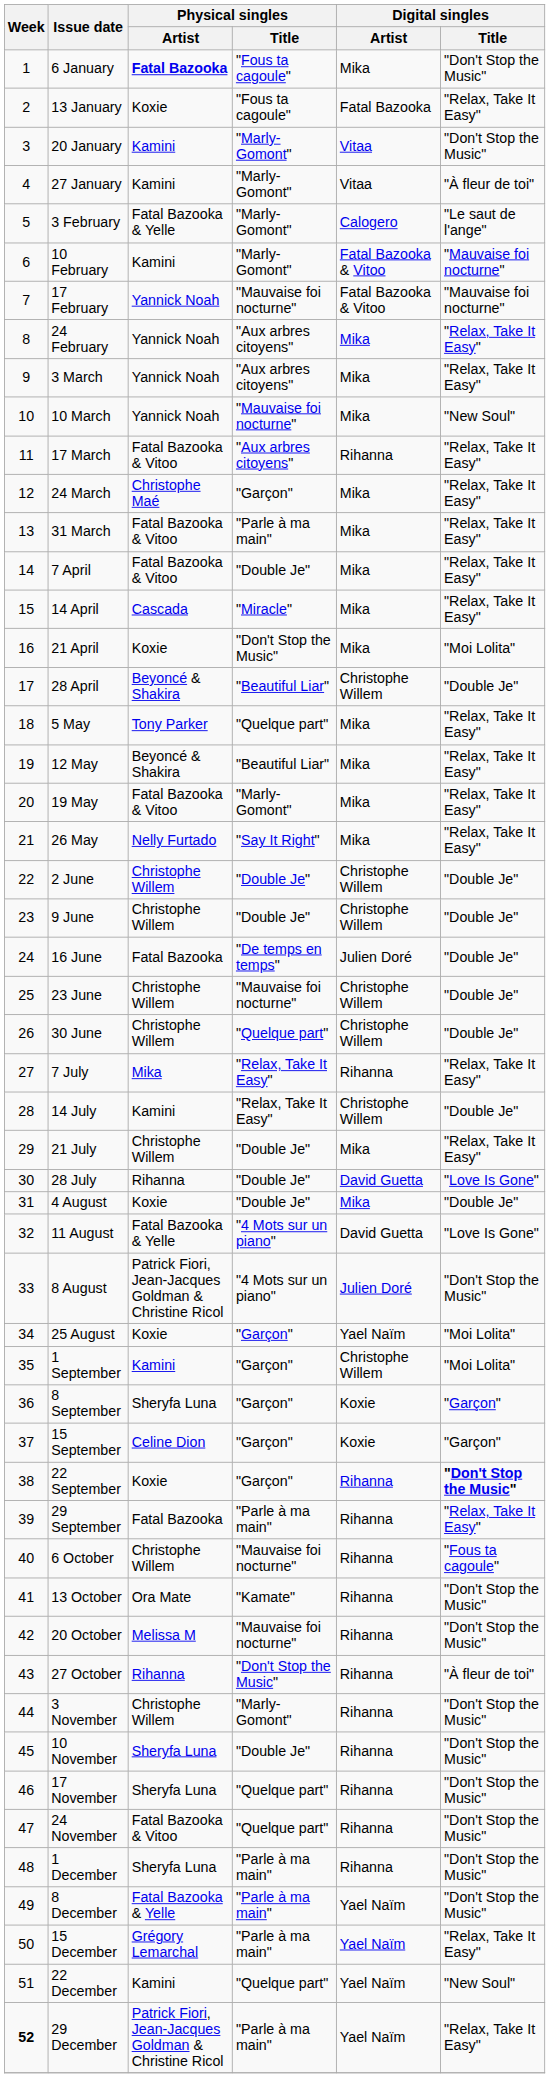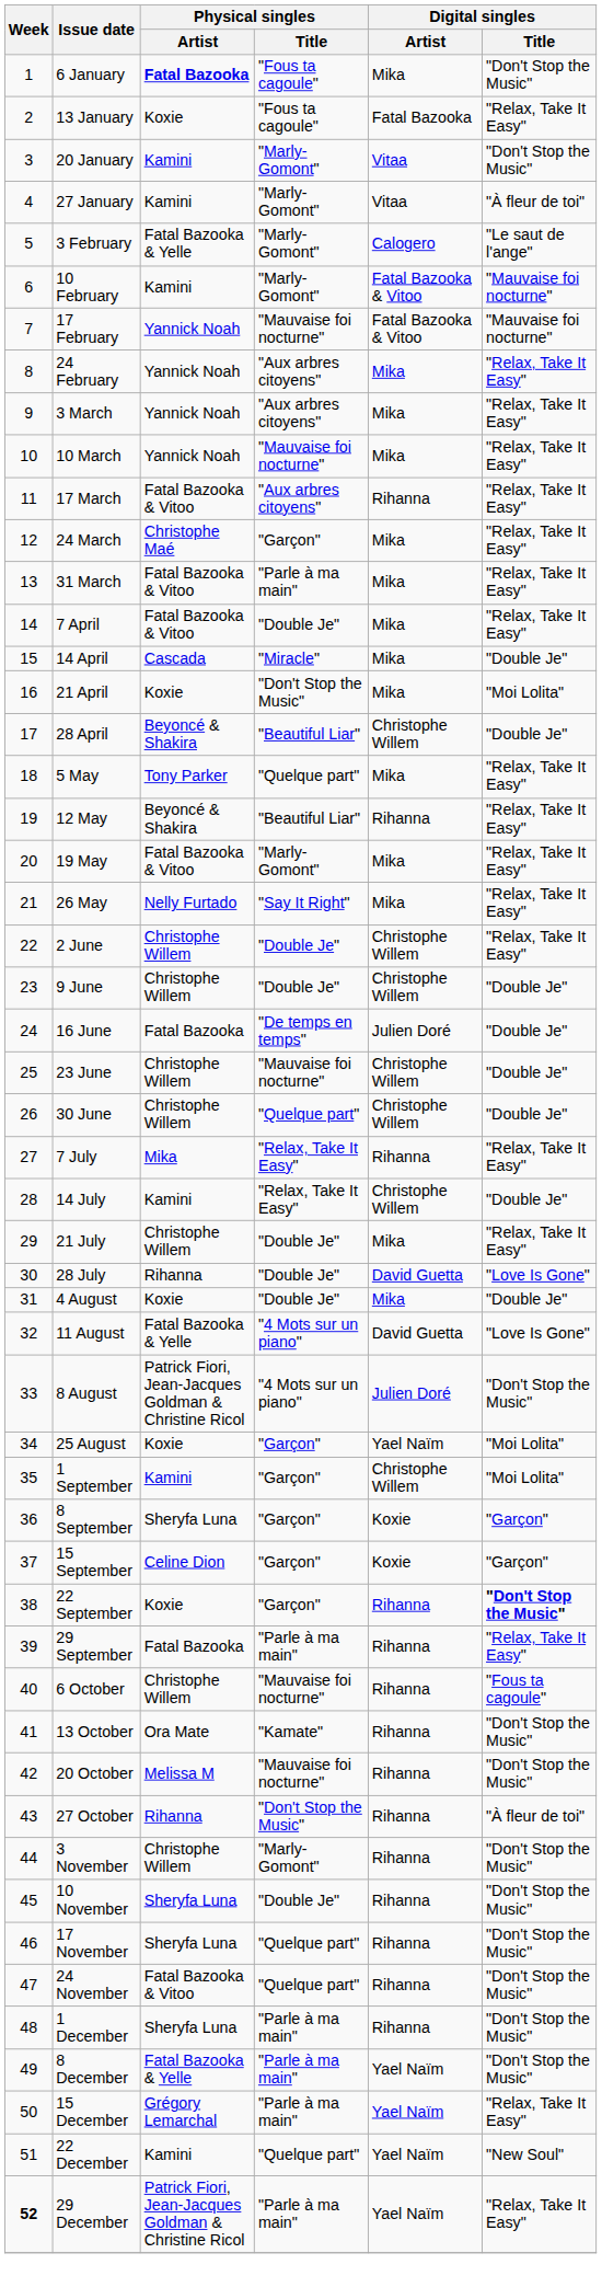 <table class="wikitable">
 <tr>
 <th rowspan="2" width="5%">Week</th>
 <th rowspan="2" width="15%">Issue date</th>
 <th colspan="2" width="40%">Physical singles</th>
 <th colspan="2" width="40%">Digital singles</th>
 </tr>
 <tr>
 <th width="20%">Artist</th>
 <th width="20%">Title</th>
 <th width="20%">Artist</th>
 <th width="20%">Title</th>
 </tr>
 <tr>
 <td align="center">1</td>
 <td>6 January</td>
 <td><strong><a href='#'>Fatal Bazooka</a></strong></td>
 <td>"<a href='#'>Fous ta cagoule</a>"</td>
 <td>Mika</td>
 <td>"Don't Stop the Music"</td>
 </tr>
 <tr>
 <td align="center">2</td>
 <td>13 January</td>
 <td>Koxie</td>
 <td>"Fous ta cagoule"</td>
 <td>Fatal Bazooka</td>
 <td>"Relax, Take It Easy"</td>
 </tr>
 <tr>
 <td align="center">3</td>
 <td>20 January</td>
 <td><a href='#'>Kamini</a></td>
 <td>"<a href='#'>Marly-Gomont</a>"</td>
 <td><a href='#'>Vitaa</a></td>
 <td>"Don't Stop the Music"</td>
 </tr>
 <tr>
 <td align="center">4</td>
 <td>27 January</td>
 <td>Kamini</td>
 <td>"Marly-Gomont"</td>
 <td>Vitaa</td>
 <td>"À fleur de toi"</td>
 </tr>
 <tr>
 <td align="center">5</td>
 <td>3 February</td>
 <td>Fatal Bazooka & Yelle</td>
 <td>"Marly-Gomont"</td>
 <td><a href='#'>Calogero</a></td>
 <td>"Le saut de l'ange"</td>
 </tr>
 <tr>
 <td align="center">6</td>
 <td>10 February</td>
 <td>Kamini</td>
 <td>"Marly-Gomont"</td>
 <td><a href='#'>Fatal Bazooka</a> & <a href='#'>Vitoo</a></td>
 <td>"<a href='#'>Mauvaise foi nocturne</a>"</td>
 </tr>
 <tr>
 <td align="center">7</td>
 <td>17 February</td>
 <td><a href='#'>Yannick Noah</a></td>
 <td>"Mauvaise foi nocturne"</td>
 <td>Fatal Bazooka & Vitoo</td>
 <td>"Mauvaise foi nocturne"</td>
 </tr>
 <tr>
 <td align="center">8</td>
 <td>24 February</td>
 <td>Yannick Noah</td>
 <td>"Aux arbres citoyens"</td>
 <td><a href='#'>Mika</a></td>
 <td>"<a href='#'>Relax, Take It Easy</a>"</td>
 </tr>
 <tr>
 <td align="center">9</td>
 <td>3 March</td>
 <td>Yannick Noah</td>
 <td>"Aux arbres citoyens"</td>
 <td>Mika</td>
 <td>"Relax, Take It Easy"</td>
 </tr>
 <tr>
 <td align="center">10</td>
 <td>10 March</td>
 <td>Yannick Noah</td>
 <td>"<a href='#'>Mauvaise foi nocturne</a>"</td>
 <td>Mika</td>
-<td>"New Soul"</td>
+<td>"Relax, Take It Easy"</td>
 </tr>
 <tr>
 <td align="center">11</td>
 <td>17 March</td>
 <td>Fatal Bazooka & Vitoo</td>
 <td>"<a href='#'>Aux arbres citoyens</a>"</td>
 <td>Rihanna</td>
 <td>"Relax, Take It Easy"</td>
 </tr>
 <tr>
 <td align="center">12</td>
 <td>24 March</td>
 <td><a href='#'>Christophe Maé</a></td>
 <td>"Garçon"</td>
 <td>Mika</td>
 <td>"Relax, Take It Easy"</td>
 </tr>
 <tr>
 <td align="center">13</td>
 <td>31 March</td>
 <td>Fatal Bazooka & Vitoo</td>
 <td>"Parle à ma main"</td>
 <td>Mika</td>
 <td>"Relax, Take It Easy"</td>
 </tr>
 <tr>
 <td align="center">14</td>
 <td>7 April</td>
 <td>Fatal Bazooka & Vitoo</td>
 <td>"Double Je"</td>
 <td>Mika</td>
 <td>"Relax, Take It Easy"</td>
 </tr>
 <tr>
 <td align="center">15</td>
 <td>14 April</td>
 <td><a href='#'>Cascada</a></td>
 <td>"<a href='#'>Miracle</a>"</td>
 <td>Mika</td>
-<td>"Relax, Take It Easy"</td>
+<td>"Double Je"</td>
 </tr>
 <tr>
 <td align="center">16</td>
 <td>21 April</td>
 <td>Koxie</td>
 <td>"Don't Stop the Music"</td>
 <td>Mika</td>
 <td>"Moi Lolita"</td>
 </tr>
 <tr>
 <td align="center">17</td>
 <td>28 April</td>
 <td><a href='#'>Beyoncé</a> & <a href='#'>Shakira</a></td>
 <td>"<a href='#'>Beautiful Liar</a>"</td>
 <td>Christophe Willem</td>
 <td>"Double Je"</td>
 </tr>
 <tr>
 <td align="center">18</td>
 <td>5 May</td>
 <td><a href='#'>Tony Parker</a></td>
 <td>"Quelque part"</td>
 <td>Mika</td>
 <td>"Relax, Take It Easy"</td>
 </tr>
 <tr>
 <td align="center">19</td>
 <td>12 May</td>
 <td>Beyoncé & Shakira</td>
 <td>"Beautiful Liar"</td>
-<td>Mika</td>
+<td>Rihanna</td>
 <td>"Relax, Take It Easy"</td>
 </tr>
 <tr>
 <td align="center">20</td>
 <td>19 May</td>
 <td>Fatal Bazooka & Vitoo</td>
 <td>"Marly-Gomont"</td>
 <td>Mika</td>
 <td>"Relax, Take It Easy"</td>
 </tr>
 <tr>
 <td align="center">21</td>
 <td>26 May</td>
 <td><a href='#'>Nelly Furtado</a></td>
 <td>"<a href='#'>Say It Right</a>"</td>
 <td>Mika</td>
 <td>"Relax, Take It Easy"</td>
 </tr>
 <tr>
 <td align="center">22</td>
 <td>2 June</td>
 <td><a href='#'>Christophe Willem</a></td>
 <td>"<a href='#'>Double Je</a>"</td>
 <td>Christophe Willem</td>
-<td>"Double Je"</td>
+<td>"Relax, Take It Easy"</td>
 </tr>
 <tr>
 <td align="center">23</td>
 <td>9 June</td>
 <td>Christophe Willem</td>
 <td>"Double Je"</td>
 <td>Christophe Willem</td>
 <td>"Double Je"</td>
 </tr>
 <tr>
 <td align="center">24</td>
 <td>16 June</td>
 <td>Fatal Bazooka</td>
 <td>"<a href='#'>De temps en temps</a>"</td>
 <td>Julien Doré</td>
 <td>"Double Je"</td>
 </tr>
 <tr>
 <td align="center">25</td>
 <td>23 June</td>
 <td>Christophe Willem</td>
 <td>"Mauvaise foi nocturne"</td>
 <td>Christophe Willem</td>
 <td>"Double Je"</td>
 </tr>
 <tr>
 <td align="center">26</td>
 <td>30 June</td>
 <td>Christophe Willem</td>
 <td>"<a href='#'>Quelque part</a>"</td>
 <td>Christophe Willem</td>
 <td>"Double Je"</td>
 </tr>
 <tr>
 <td align="center">27</td>
 <td>7 July</td>
 <td><a href='#'>Mika</a></td>
 <td>"<a href='#'>Relax, Take It Easy</a>"</td>
 <td>Rihanna</td>
 <td>"Relax, Take It Easy"</td>
 </tr>
 <tr>
 <td align="center">28</td>
 <td>14 July</td>
 <td>Kamini</td>
 <td>"Relax, Take It Easy"</td>
 <td>Christophe Willem</td>
 <td>"Double Je"</td>
 </tr>
 <tr>
 <td align="center">29</td>
 <td>21 July</td>
 <td>Christophe Willem</td>
 <td>"Double Je"</td>
 <td>Mika</td>
 <td>"Relax, Take It Easy"</td>
 </tr>
 <tr>
 <td align="center">30</td>
 <td>28 July</td>
 <td>Rihanna</td>
 <td>"Double Je"</td>
 <td><a href='#'>David Guetta</a></td>
 <td>"<a href='#'>Love Is Gone</a>"</td>
 </tr>
 <tr>
 <td align="center">31</td>
 <td>4 August</td>
 <td>Koxie</td>
 <td>"Double Je"</td>
 <td><a href='#'>Mika</a></td>
 <td>"Double Je"</td>
 </tr>
 <tr>
 <td align="center">32</td>
 <td>11 August</td>
 <td>Fatal Bazooka & Yelle</td>
 <td>"<a href='#'>4 Mots sur un piano</a>"</td>
 <td>David Guetta</td>
 <td>"Love Is Gone"</td>
 </tr>
 <tr>
 <td align="center">33</td>
 <td>8 August</td>
 <td>Patrick Fiori, Jean-Jacques Goldman & Christine Ricol</td>
 <td>"4 Mots sur un piano"</td>
 <td><a href='#'>Julien Doré</a></td>
 <td>"Don't Stop the Music"</td>
 </tr>
 <tr>
 <td align="center">34</td>
 <td>25 August</td>
 <td>Koxie</td>
 <td>"<a href='#'>Garçon</a>"</td>
 <td>Yael Naïm</td>
 <td>"Moi Lolita"</td>
 </tr>
 <tr>
 <td align="center">35</td>
 <td>1 September</td>
 <td><a href='#'>Kamini</a></td>
 <td>"Garçon"</td>
 <td>Christophe Willem</td>
 <td>"Moi Lolita"</td>
 </tr>
 <tr>
 <td align="center">36</td>
 <td>8 September</td>
 <td>Sheryfa Luna</td>
 <td>"Garçon"</td>
 <td>Koxie</td>
 <td>"<a href='#'>Garçon</a>"</td>
 </tr>
 <tr>
 <td align="center">37</td>
 <td>15 September</td>
 <td><a href='#'>Celine Dion</a></td>
 <td>"Garçon"</td>
 <td>Koxie</td>
 <td>"Garçon"</td>
 </tr>
 <tr>
 <td align="center">38</td>
 <td>22 September</td>
 <td>Koxie</td>
 <td>"Garçon"</td>
 <td><a href='#'>Rihanna</a></td>
 <td><strong>"<a href='#'>Don't Stop the Music</a>"</strong></td>
 </tr>
 <tr>
 <td align="center">39</td>
 <td>29 September</td>
 <td>Fatal Bazooka</td>
 <td>"Parle à ma main"</td>
 <td>Rihanna</td>
 <td>"<a href='#'>Relax, Take It Easy</a>"</td>
 </tr>
 <tr>
 <td align="center">40</td>
 <td>6 October</td>
 <td>Christophe Willem</td>
 <td>"Mauvaise foi nocturne"</td>
 <td>Rihanna</td>
 <td>"<a href='#'>Fous ta cagoule</a>"</td>
 </tr>
 <tr>
 <td align="center">41</td>
 <td>13 October</td>
 <td>Ora Mate</td>
 <td>"Kamate"</td>
 <td>Rihanna</td>
 <td>"Don't Stop the Music"</td>
 </tr>
 <tr>
 <td align="center">42</td>
 <td>20 October</td>
 <td><a href='#'>Melissa M</a></td>
 <td>"Mauvaise foi nocturne"</td>
 <td>Rihanna</td>
 <td>"Don't Stop the Music"</td>
 </tr>
 <tr>
 <td align="center">43</td>
 <td>27 October</td>
 <td><a href='#'>Rihanna</a></td>
 <td>"<a href='#'>Don't Stop the Music</a>"</td>
 <td>Rihanna</td>
 <td>"À fleur de toi"</td>
 </tr>
 <tr>
 <td align="center">44</td>
 <td>3 November</td>
 <td>Christophe Willem</td>
 <td>"Marly-Gomont"</td>
 <td>Rihanna</td>
 <td>"Don't Stop the Music"</td>
 </tr>
 <tr>
 <td align="center">45</td>
 <td>10 November</td>
 <td><a href='#'>Sheryfa Luna</a></td>
 <td>"Double Je"</td>
 <td>Rihanna</td>
 <td>"Don't Stop the Music"</td>
 </tr>
 <tr>
 <td align="center">46</td>
 <td>17 November</td>
 <td>Sheryfa Luna</td>
 <td>"Quelque part"</td>
 <td>Rihanna</td>
 <td>"Don't Stop the Music"</td>
 </tr>
 <tr>
 <td align="center">47</td>
 <td>24 November</td>
 <td>Fatal Bazooka & Vitoo</td>
 <td>"Quelque part"</td>
 <td>Rihanna</td>
 <td>"Don't Stop the Music"</td>
 </tr>
 <tr>
 <td align="center">48</td>
 <td>1 December</td>
 <td>Sheryfa Luna</td>
 <td>"Parle à ma main"</td>
 <td>Rihanna</td>
 <td>"Don't Stop the Music"</td>
 </tr>
 <tr>
 <td align="center">49</td>
 <td>8 December</td>
 <td><a href='#'>Fatal Bazooka</a> & <a href='#'>Yelle</a></td>
 <td>"<a href='#'>Parle à ma main</a>"</td>
 <td>Yael Naïm</td>
 <td>"Don't Stop the Music"</td>
 </tr>
 <tr>
 <td align="center">50</td>
 <td>15 December</td>
 <td><a href='#'>Grégory Lemarchal</a></td>
 <td>"Parle à ma main"</td>
 <td><a href='#'>Yael Naïm</a></td>
 <td>"Relax, Take It Easy"</td>
 </tr>
 <tr>
 <td align="center">51</td>
 <td>22 December</td>
 <td>Kamini</td>
 <td>"Quelque part"</td>
 <td>Yael Naïm</td>
 <td>"New Soul"</td>
 </tr>
 <tr>
 <td align="center"><strong>52</strong></td>
 <td>29 December</td>
 <td><a href='#'>Patrick Fiori</a>, <a href='#'>Jean-Jacques Goldman</a> & Christine Ricol</td>
 <td>"Parle à ma main"</td>
 <td>Yael Naïm</td>
 <td>"Relax, Take It Easy"</td>
 </tr>
 <tr>
 </tr>
 </table>
